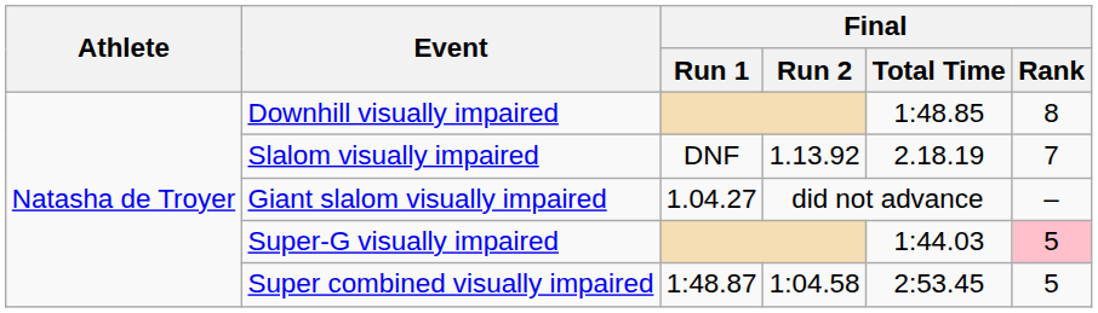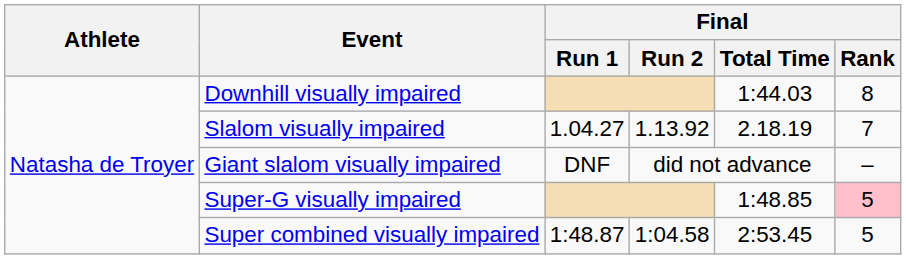 <table class="wikitable" style="font-size:100%">
 <tr>
 <th rowspan="2">Athlete</th>
 <th rowspan="2">Event</th>
 <th colspan="4">Final</th>
 </tr>
 <tr>
 <th>Run 1</th>
 <th>Run 2</th>
 <th>Total Time</th>
 <th>Rank</th>
 </tr>
 <tr align="center">
 <td align="left" rowspan="5"><a href='#'>Natasha de Troyer</a></td>
 <td align="left"><a href='#'>Downhill visually impaired</a></td>
 <td colspan="2" bgcolor="wheat"></td>
-<td>1:48.85</td>
+<td>1:44.03</td>
 <td>8</td>
 </tr>
 <tr align="center">
 <td align="left"><a href='#'>Slalom visually impaired</a></td>
-<td>DNF</td>
+<td>1.04.27</td>
 <td>1.13.92</td>
 <td>2.18.19</td>
 <td>7</td>
 </tr>
 <tr align="center">
 <td align="left"><a href='#'>Giant slalom visually impaired</a></td>
-<td>1.04.27</td>
+<td>DNF</td>
 <td colspan="2">did not advance</td>
 <td>–</td>
 </tr>
 <tr align="center">
 <td align="left"><a href='#'>Super-G visually impaired</a></td>
 <td colspan="2" bgcolor="wheat"></td>
-<td>1:44.03</td>
+<td>1:48.85</td>
 <td style="background: pink;">5</td>
 </tr>
 <tr align="center">
 <td align="left"><a href='#'>Super combined visually impaired</a></td>
 <td>1:48.87</td>
 <td>1:04.58</td>
 <td>2:53.45</td>
 <td>5</td>
 </tr>
 </table>
